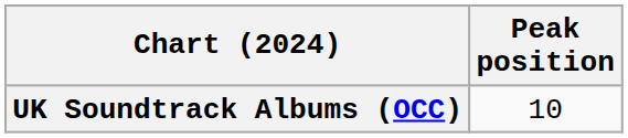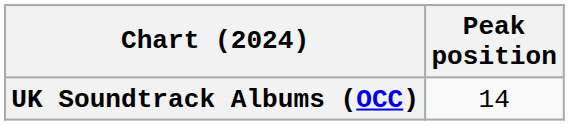 <table class="wikitable sortable plainrowheaders" style="text-align:center">
 <tr>
 <th scope="col">Chart (2024)</th>
 <th scope="col">Peak<br>position</th>
 </tr>
 <tr>
 <th scope="row">UK Soundtrack Albums (<a href='#'>OCC</a>)</th>
-<td>10</td>
+<td>14</td>
 </tr>
 </table>
